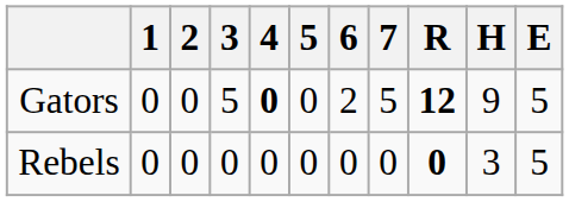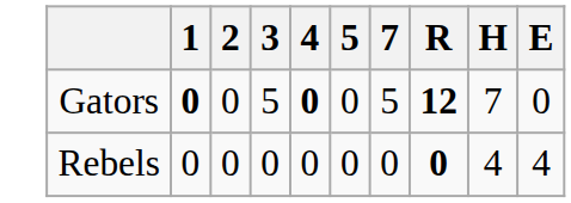 <table align = right border="2" cellpadding="4" cellspacing="0" style="margin: 1em 1em 1em 1em; background: #F9F9F9; border: 1px #aaa solid; border-collapse: collapse;">
 <tr align=center style="background: #F2F2F2;">
 <th></th>
 <th>1</th>
 <th>2</th>
 <th>3</th>
 <th>4</th>
 <th>5</th>
-<th>6</th>
 <th>7</th>
 <th>R</th>
 <th>H</th>
 <th>E</th>
 </tr>
 <tr align=center>
 <td>Gators</td>
-<td>0</td>
+<td><strong>0</strong></td>
 <td>0</td>
 <td>5</td>
 <td><strong>0</strong></td>
 <td>0</td>
-<td>2</td>
 <td>5</td>
 <td><strong>12</strong></td>
-<td>9</td>
-<td>5</td>
+<td>7</td>
+<td>0</td>
 </tr>
 <tr align=center>
 <td>Rebels</td>
 <td>0</td>
 <td>0</td>
 <td>0</td>
 <td>0</td>
 <td>0</td>
 <td>0</td>
-<td>0</td>
 <td><strong>0</strong></td>
-<td>3</td>
-<td>5</td>
+<td>4</td>
+<td>4</td>
 </tr>
 </table>
